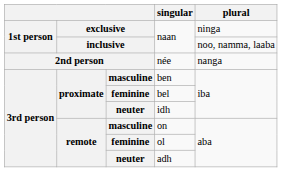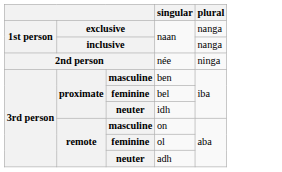 <table class="wikitable">
 <tr>
 <th colspan="3"></th>
 <th>singular</th>
 <th>plural</th>
 </tr>
 <tr>
 <th rowspan="2">1st person</th>
 <th colspan="2">exclusive</th>
 <td rowspan="2">naan</td>
-<td>ninga</td>
+<td>nanga</td>
 </tr>
 <tr>
 <th colspan="2">inclusive</th>
-<td>noo, namma, laaba</td>
+<td>nanga</td>
 </tr>
 <tr>
 <th colspan="3">2nd person</th>
 <td>née</td>
-<td>nanga</td>
+<td>ninga</td>
 </tr>
 <tr>
 <th rowspan="6">3rd person</th>
 <th rowspan="3">proximate</th>
 <th>masculine</th>
 <td>ben</td>
 <td rowspan="3">iba</td>
 </tr>
 <tr>
 <th>feminine</th>
 <td>bel</td>
 </tr>
 <tr>
 <th>neuter</th>
 <td>idh</td>
 </tr>
 <tr>
 <th rowspan="3">remote</th>
 <th>masculine</th>
 <td>on</td>
 <td rowspan="3">aba</td>
 </tr>
 <tr>
 <th>feminine</th>
 <td>ol</td>
 </tr>
 <tr>
 <th>neuter</th>
 <td>adh</td>
 </tr>
 </table>
